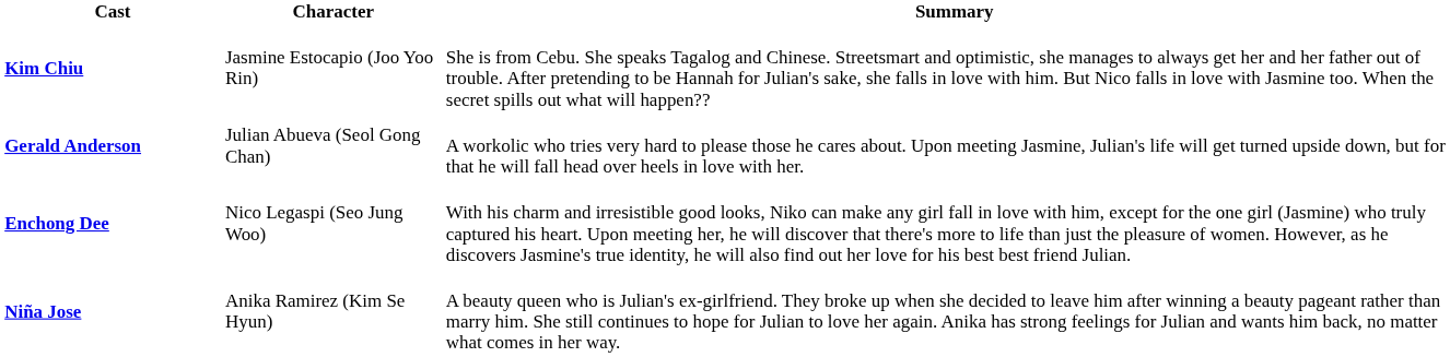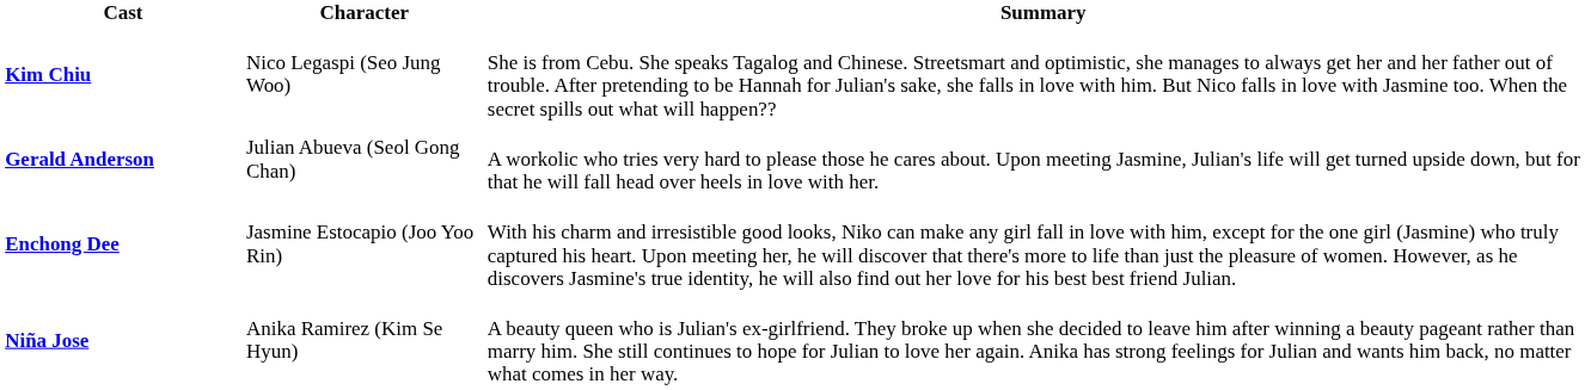 <table border="0" align="center" width="100%">
 <tr>
 <th width="15%">Cast</th>
 <th width="15%">Character</th>
 <th width="15">Summary</th>
 </tr>
 <tr>
 <td><strong><a href='#'>Kim Chiu</a></strong></td>
-<td>Jasmine Estocapio (Joo Yoo Rin)</td>
+<td>Nico Legaspi (Seo Jung Woo)</td>
 <td><br>She is from Cebu. She speaks Tagalog and Chinese. Streetsmart and optimistic, she manages to always get her and her father out of trouble. After pretending to be Hannah for Julian's sake, she falls in love with him. But Nico falls in love with Jasmine too. When the secret spills out what will happen??</td>
 </tr>
 <tr>
 <td><strong><a href='#'>Gerald Anderson</a></strong></td>
 <td>Julian Abueva (Seol Gong Chan)</td>
 <td><br>A workolic who tries very hard to please those he cares about. Upon meeting Jasmine, Julian's life will get turned upside down, but for that he will fall head over heels in love with her.</td>
 </tr>
 <tr>
 <td><strong><a href='#'>Enchong Dee</a></strong></td>
-<td>Nico Legaspi (Seo Jung Woo)</td>
+<td>Jasmine Estocapio (Joo Yoo Rin)</td>
 <td><br>With his charm and irresistible good looks, Niko can make any girl fall in love with him, except for the one girl (Jasmine) who truly captured his heart. Upon meeting her, he will discover that there's more to life than just the pleasure of women. However, as he discovers Jasmine's true identity, he will also find out her love for his best best friend Julian.</td>
 </tr>
 <tr>
 <td><strong><a href='#'>Niña Jose</a></strong></td>
 <td>Anika Ramirez (Kim Se Hyun)</td>
 <td><br>A beauty queen who is Julian's ex-girlfriend. They broke up when she decided to leave him after winning a beauty pageant rather than marry him. She still continues to hope for Julian to love her again. Anika has strong feelings for Julian and wants him back, no matter what comes in her way.</td>
 </tr>
 <tr>
 </tr>
 </table>
